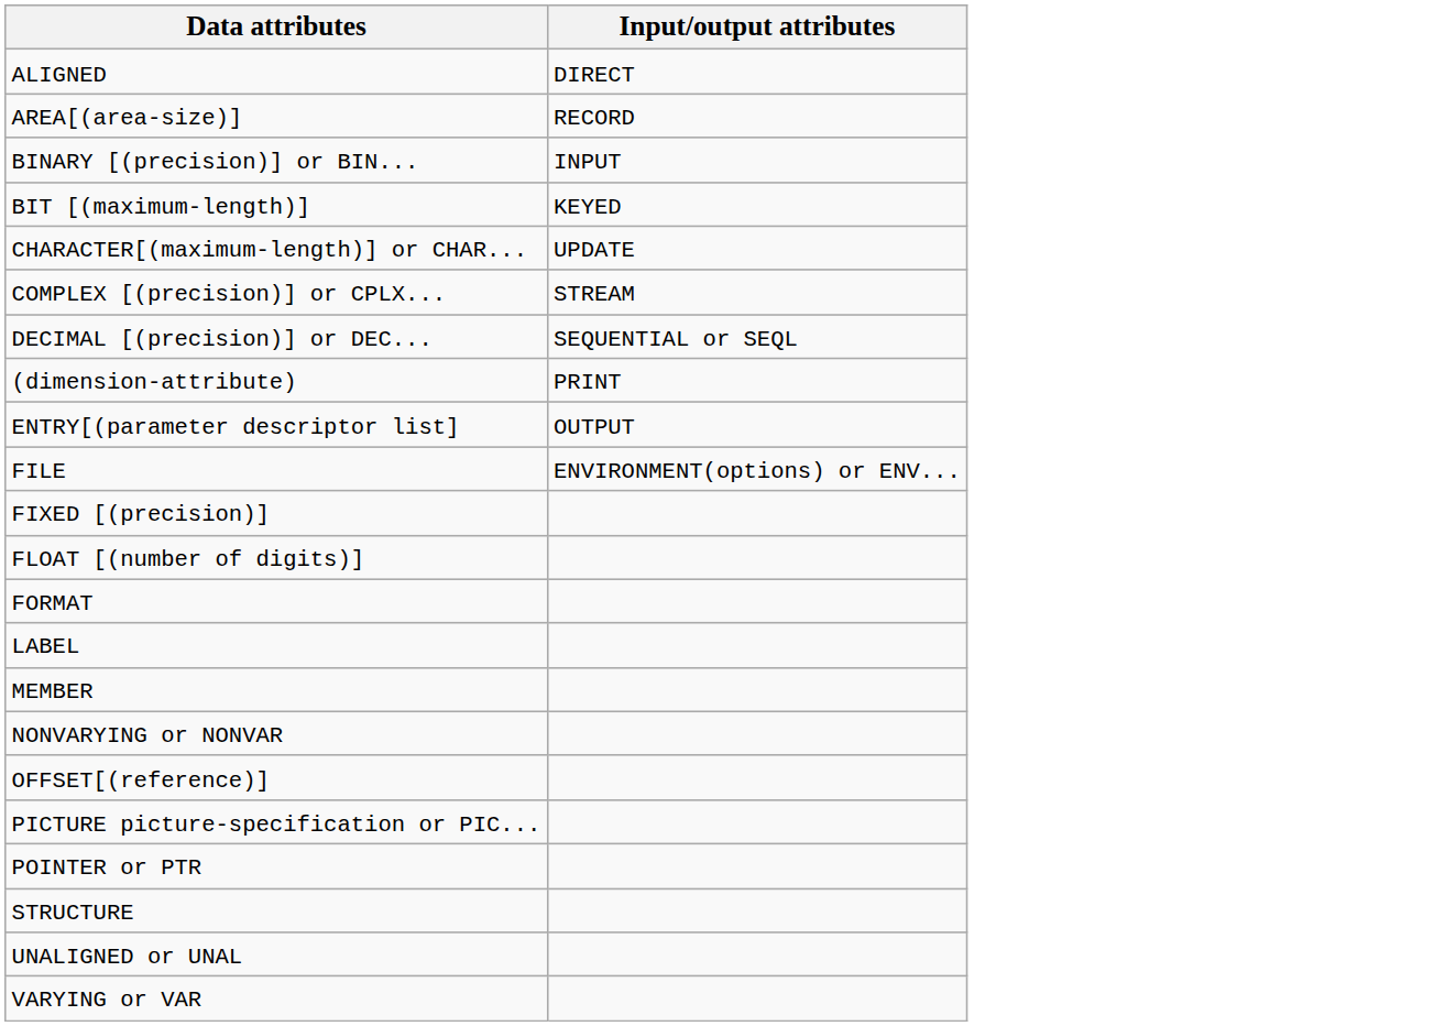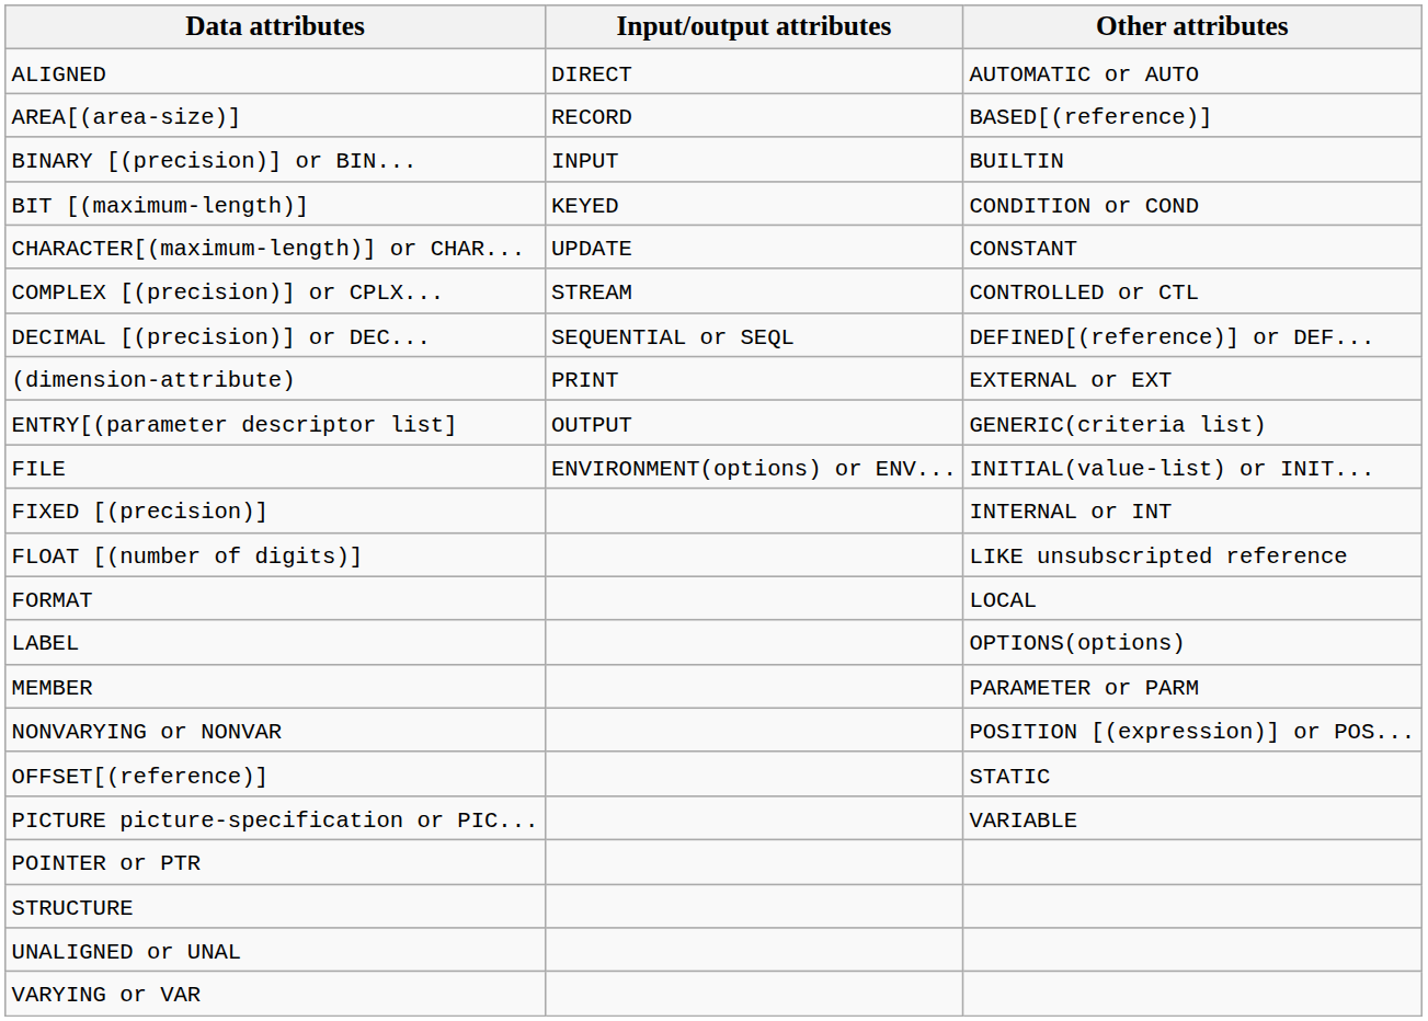 <table class="wikitable">
 <tr>
 <th>Data attributes</th>
 <th>Input/output attributes</th>
+<th>Other attributes</th>
 </tr>
 <tr>
 <td><code>ALIGNED</code></td>
 <td><code>DIRECT</code></td>
+<td><code>AUTOMATIC or AUTO</code></td>
 </tr>
 <tr>
 <td><code>AREA[(area-size)]</code></td>
 <td><code>RECORD</code></td>
+<td><code>BASED[(reference)]</code></td>
 </tr>
 <tr>
 <td><code>BINARY [(precision)] or BIN...</code></td>
 <td><code>INPUT</code></td>
+<td><code>BUILTIN</code></td>
 </tr>
 <tr>
 <td><code>BIT [(maximum-length)]</code></td>
 <td><code>KEYED</code></td>
+<td><code>CONDITION or COND</code></td>
 </tr>
 <tr>
 <td><code>CHARACTER[(maximum-length)] or CHAR...</code></td>
 <td><code>UPDATE</code></td>
+<td><code>CONSTANT</code></td>
 </tr>
 <tr>
 <td><code>COMPLEX [(precision)] or CPLX...</code></td>
 <td><code>STREAM</code></td>
+<td><code>CONTROLLED or CTL</code></td>
 </tr>
 <tr>
 <td><code>DECIMAL [(precision)] or DEC...</code></td>
 <td><code>SEQUENTIAL or SEQL</code></td>
+<td><code>DEFINED[(reference)] or DEF...</code></td>
 </tr>
 <tr>
 <td><code>(dimension-attribute)</code></td>
 <td><code>PRINT</code></td>
+<td><code>EXTERNAL or EXT</code></td>
 </tr>
 <tr>
 <td><code>ENTRY[(parameter descriptor list]</code></td>
 <td><code>OUTPUT</code></td>
+<td><code>GENERIC(criteria list)</code></td>
 </tr>
 <tr>
 <td><code>FILE</code></td>
 <td><code>ENVIRONMENT(options) or ENV...</code></td>
+<td><code>INITIAL(value-list) or INIT...</code></td>
 </tr>
 <tr>
 <td><code>FIXED [(precision)]</code></td>
 <td></td>
+<td><code>INTERNAL or INT</code></td>
 </tr>
 <tr>
 <td><code>FLOAT  [(number of digits)]</code></td>
 <td></td>
+<td><code>LIKE unsubscripted reference</code></td>
 </tr>
 <tr>
 <td><code>FORMAT</code></td>
 <td></td>
+<td><code>LOCAL</code></td>
 </tr>
 <tr>
 <td><code>LABEL</code></td>
 <td></td>
+<td><code>OPTIONS(options)</code></td>
 </tr>
 <tr>
 <td><code>MEMBER</code></td>
 <td></td>
+<td><code>PARAMETER or PARM</code></td>
 </tr>
 <tr>
 <td><code>NONVARYING or NONVAR</code></td>
 <td></td>
+<td><code>POSITION [(expression)] or POS...</code></td>
 </tr>
 <tr>
 <td><code>OFFSET[(reference)]</code></td>
 <td></td>
+<td><code>STATIC</code></td>
 </tr>
 <tr>
 <td><code>PICTURE picture-specification or PIC...</code></td>
 <td></td>
+<td><code>VARIABLE</code></td>
 </tr>
 <tr>
 <td><code>POINTER or PTR</code></td>
+<td></td>
 <td></td>
 </tr>
 <tr>
 <td><code>STRUCTURE</code></td>
 <td></td>
+<td></td>
 </tr>
 <tr>
 <td><code>UNALIGNED or UNAL</code></td>
+<td></td>
 <td></td>
 </tr>
 <tr>
 <td><code>VARYING or VAR</code></td>
 <td></td>
+<td></td>
 </tr>
 </table>
